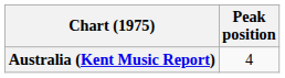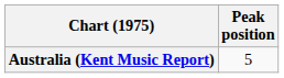 <table class="wikitable sortable plainrowheaders" style="text-align:center">
 <tr>
 <th>Chart (1975)</th>
 <th>Peak<br>position</th>
 </tr>
 <tr>
 <th scope="row">Australia (<a href='#'>Kent Music Report</a>)</th>
-<td>4</td>
+<td>5</td>
 </tr>
 </table>
